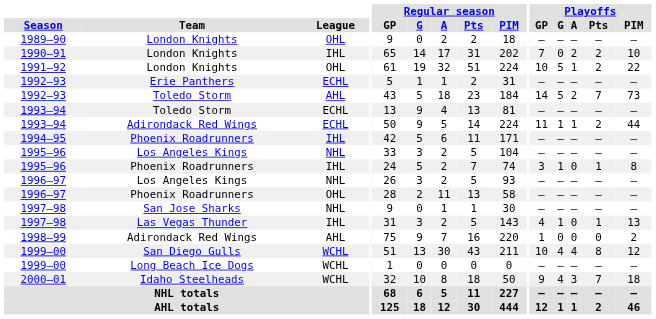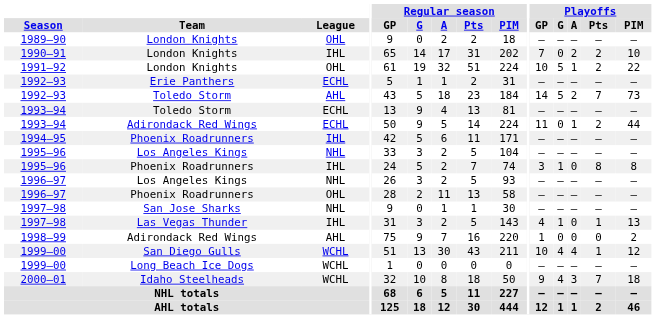 <table border="0" cellpadding="1" cellspacing="0" style="text-align:center; width:60em">
 <tr bgcolor="#e0e0e0">
 <th colspan="3" bgcolor="#ffffff"></th>
 <th rowspan="99" bgcolor="#ffffff"></th>
 <th colspan="5"><a href='#'>Regular season</a></th>
 <th rowspan="99" bgcolor="#ffffff"></th>
 <th colspan="5"><a href='#'>Playoffs</a></th>
 </tr>
 <tr bgcolor="#e0e0e0">
 <th><a href='#'>Season</a></th>
 <th>Team</th>
 <th>League</th>
 <th>GP</th>
 <th><a href='#'>G</a></th>
 <th><a href='#'>A</a></th>
 <th><a href='#'>Pts</a></th>
 <th><a href='#'>PIM</a></th>
 <th>GP</th>
 <th>G</th>
 <th>A</th>
 <th>Pts</th>
 <th>PIM</th>
 </tr>
 <tr>
 <td><a href='#'>1989–90</a></td>
 <td><a href='#'>London Knights</a></td>
 <td><a href='#'>OHL</a></td>
 <td>9</td>
 <td>0</td>
 <td>2</td>
 <td>2</td>
 <td>18</td>
 <td>—</td>
 <td>—</td>
 <td>—</td>
 <td>—</td>
 <td>—</td>
 </tr>
 <tr bgcolor="#f0f0f0">
 <td><a href='#'>1990–91</a></td>
 <td>London Knights</td>
 <td>IHL</td>
 <td>65</td>
 <td>14</td>
 <td>17</td>
 <td>31</td>
 <td>202</td>
 <td>7</td>
 <td>0</td>
 <td>2</td>
 <td>2</td>
 <td>10</td>
 </tr>
 <tr>
 <td><a href='#'>1991–92</a></td>
 <td>London Knights</td>
 <td>OHL</td>
 <td>61</td>
 <td>19</td>
 <td>32</td>
 <td>51</td>
 <td>224</td>
 <td>10</td>
 <td>5</td>
 <td>1</td>
 <td>2</td>
 <td>22</td>
 </tr>
 <tr bgcolor="#f0f0f0">
 <td><a href='#'>1992–93</a></td>
 <td><a href='#'>Erie Panthers</a></td>
 <td><a href='#'>ECHL</a></td>
 <td>5</td>
 <td>1</td>
 <td>1</td>
 <td>2</td>
 <td>31</td>
 <td>—</td>
 <td>—</td>
 <td>—</td>
 <td>—</td>
 <td>—</td>
 </tr>
 <tr>
 <td><a href='#'>1992–93</a></td>
 <td><a href='#'>Toledo Storm</a></td>
 <td><a href='#'>AHL</a></td>
 <td>43</td>
 <td>5</td>
 <td>18</td>
 <td>23</td>
 <td>184</td>
 <td>14</td>
 <td>5</td>
 <td>2</td>
 <td>7</td>
 <td>73</td>
 </tr>
 <tr bgcolor="#f0f0f0">
 <td><a href='#'>1993–94</a></td>
 <td>Toledo Storm</td>
 <td>ECHL</td>
 <td>13</td>
 <td>9</td>
 <td>4</td>
 <td>13</td>
 <td>81</td>
 <td>—</td>
 <td>—</td>
 <td>—</td>
 <td>—</td>
 <td>—</td>
 </tr>
 <tr>
 <td><a href='#'>1993–94</a></td>
 <td><a href='#'>Adirondack Red Wings</a></td>
 <td><a href='#'>ECHL</a></td>
 <td>50</td>
 <td>9</td>
 <td>5</td>
 <td>14</td>
 <td>224</td>
 <td>11</td>
-<td>1</td>
+<td>0</td>
 <td>1</td>
 <td>2</td>
 <td>44</td>
 </tr>
 <tr bgcolor="#f0f0f0">
 <td><a href='#'>1994–95</a></td>
 <td><a href='#'>Phoenix Roadrunners</a></td>
 <td><a href='#'>IHL</a></td>
 <td>42</td>
 <td>5</td>
 <td>6</td>
 <td>11</td>
 <td>171</td>
 <td>—</td>
 <td>—</td>
 <td>—</td>
 <td>—</td>
 <td>—</td>
 </tr>
 <tr>
 <td><a href='#'>1995–96</a></td>
 <td><a href='#'>Los Angeles Kings</a></td>
 <td><a href='#'>NHL</a></td>
 <td>33</td>
 <td>3</td>
 <td>2</td>
 <td>5</td>
 <td>104</td>
 <td>—</td>
 <td>—</td>
 <td>—</td>
 <td>—</td>
 <td>—</td>
 </tr>
 <tr bgcolor="#f0f0f0">
 <td><a href='#'>1995–96</a></td>
 <td>Phoenix Roadrunners</td>
 <td>IHL</td>
 <td>24</td>
 <td>5</td>
 <td>2</td>
 <td>7</td>
 <td>74</td>
 <td>3</td>
 <td>1</td>
 <td>0</td>
-<td>1</td>
+<td>8</td>
 <td>8</td>
 </tr>
 <tr>
 <td><a href='#'>1996–97</a></td>
 <td>Los Angeles Kings</td>
 <td>NHL</td>
 <td>26</td>
 <td>3</td>
 <td>2</td>
 <td>5</td>
 <td>93</td>
 <td>—</td>
 <td>—</td>
 <td>—</td>
 <td>—</td>
 <td>—</td>
 </tr>
 <tr bgcolor="#f0f0f0">
 <td><a href='#'>1996–97</a></td>
 <td>Phoenix Roadrunners</td>
 <td>OHL</td>
 <td>28</td>
 <td>2</td>
 <td>11</td>
 <td>13</td>
 <td>58</td>
 <td>—</td>
 <td>—</td>
 <td>—</td>
 <td>—</td>
 <td>—</td>
 </tr>
 <tr>
 <td><a href='#'>1997–98</a></td>
 <td><a href='#'>San Jose Sharks</a></td>
 <td>NHL</td>
 <td>9</td>
 <td>0</td>
 <td>1</td>
 <td>1</td>
 <td>30</td>
 <td>—</td>
 <td>—</td>
 <td>—</td>
 <td>—</td>
 <td>—</td>
 </tr>
 <tr bgcolor="#f0f0f0">
 <td><a href='#'>1997–98</a></td>
 <td><a href='#'>Las Vegas Thunder</a></td>
 <td>IHL</td>
 <td>31</td>
 <td>3</td>
 <td>2</td>
 <td>5</td>
 <td>143</td>
 <td>4</td>
 <td>1</td>
 <td>0</td>
 <td>1</td>
 <td>13</td>
 </tr>
 <tr>
 <td><a href='#'>1998–99</a></td>
 <td>Adirondack Red Wings</td>
 <td>AHL</td>
 <td>75</td>
 <td>9</td>
 <td>7</td>
 <td>16</td>
 <td>220</td>
 <td>1</td>
 <td>0</td>
 <td>0</td>
 <td>0</td>
 <td>2</td>
 </tr>
 <tr bgcolor="#f0f0f0">
 <td><a href='#'>1999–00</a></td>
 <td><a href='#'>San Diego Gulls</a></td>
 <td><a href='#'>WCHL</a></td>
 <td>51</td>
 <td>13</td>
 <td>30</td>
 <td>43</td>
 <td>211</td>
 <td>10</td>
 <td>4</td>
 <td>4</td>
-<td>8</td>
+<td>1</td>
 <td>12</td>
 </tr>
 <tr>
 <td><a href='#'>1999–00</a></td>
 <td><a href='#'>Long Beach Ice Dogs</a></td>
 <td>WCHL</td>
 <td>1</td>
 <td>0</td>
 <td>0</td>
 <td>0</td>
 <td>0</td>
 <td>—</td>
 <td>—</td>
 <td>—</td>
 <td>—</td>
 <td>—</td>
 </tr>
 <tr bgcolor="#f0f0f0">
 <td><a href='#'>2000–01</a></td>
 <td><a href='#'>Idaho Steelheads</a></td>
 <td>WCHL</td>
 <td>32</td>
 <td>10</td>
 <td>8</td>
 <td>18</td>
 <td>50</td>
 <td>9</td>
 <td>4</td>
 <td>3</td>
 <td>7</td>
 <td>18</td>
 </tr>
 <tr>
 </tr>
 <tr ALIGN="center" bgcolor="#e0e0e0">
 <th colspan="3">NHL totals</th>
 <th ALIGN="center">68</th>
 <th ALIGN="center">6</th>
 <th ALIGN="center">5</th>
 <th ALIGN="center">11</th>
 <th ALIGN="center">227</th>
 <th ALIGN="center">—</th>
 <th ALIGN="center">—</th>
 <th ALIGN="center">—</th>
 <th ALIGN="center">—</th>
 <th ALIGN="center">—</th>
 </tr>
 <tr>
 </tr>
 <tr ALIGN="center" bgcolor="#e0e0e0">
 <th colspan="3">AHL totals</th>
 <th ALIGN="center">125</th>
 <th ALIGN="center">18</th>
 <th ALIGN="center">12</th>
 <th ALIGN="center">30</th>
 <th ALIGN="center">444</th>
 <th ALIGN="center">12</th>
 <th ALIGN="center">1</th>
 <th ALIGN="center">1</th>
 <th ALIGN="center">2</th>
 <th ALIGN="center">46</th>
 </tr>
 </table>
